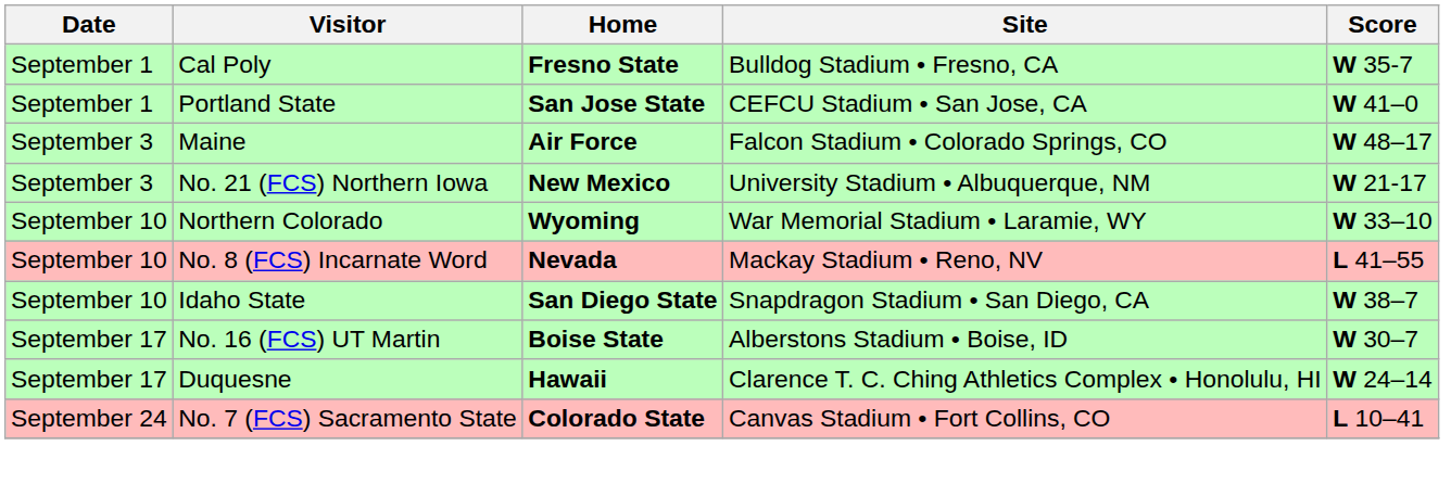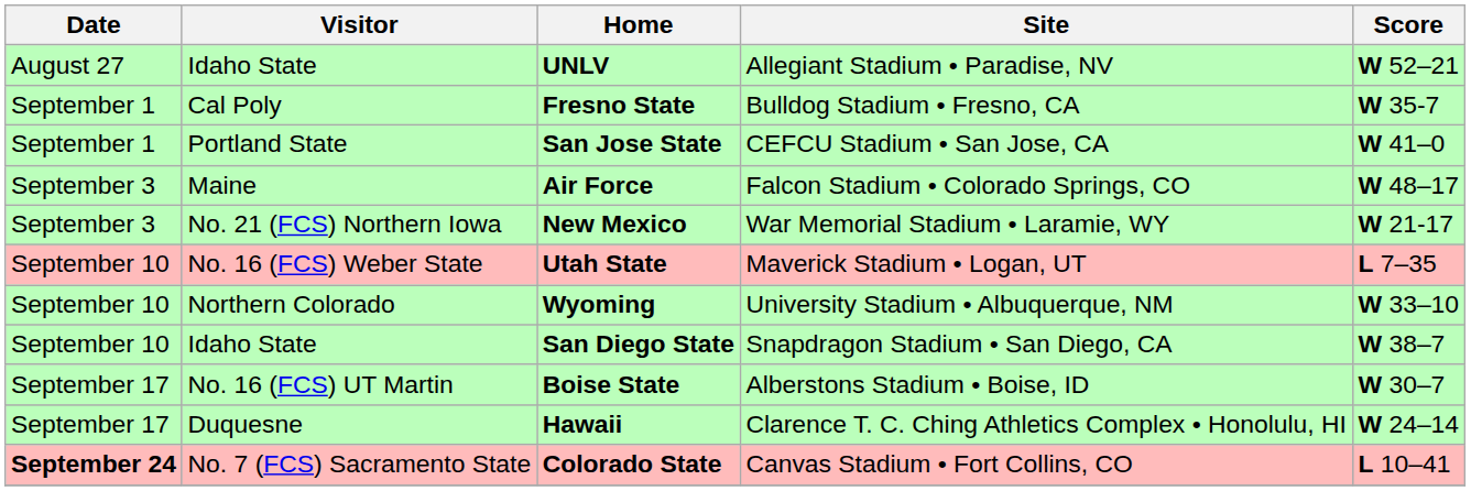 <table class="wikitable">
 <tr>
 <th>Date</th>
 <th>Visitor</th>
 <th>Home</th>
 <th>Site</th>
 <th>Score</th>
+</tr>
+<tr style="background:#bfb;">
+<td>August 27</td>
+<td>Idaho State</td>
+<td><strong>UNLV</strong></td>
+<td>Allegiant Stadium • Paradise, NV</td>
+<td><strong>W</strong> 52–21</td>
 </tr>
 <tr style="background:#bfb;">
 <td>September 1</td>
 <td>Cal Poly</td>
 <td><strong>Fresno State</strong></td>
 <td>Bulldog Stadium • Fresno, CA</td>
 <td><strong>W</strong> 35-7</td>
 </tr>
 <tr style="background:#bfb;">
 <td>September 1</td>
 <td>Portland State</td>
 <td><strong>San Jose State</strong></td>
 <td>CEFCU Stadium • San Jose, CA</td>
 <td><strong>W</strong> 41–0</td>
 </tr>
 <tr style="background:#bfb;">
 <td>September 3</td>
 <td>Maine</td>
 <td><strong>Air Force</strong></td>
 <td>Falcon Stadium • Colorado Springs, CO</td>
 <td><strong>W</strong> 48–17</td>
 </tr>
 <tr style="background:#bfb;">
 <td>September 3</td>
 <td>No. 21 (<a href='#'>FCS</a>) Northern Iowa</td>
 <td><strong>New Mexico</strong></td>
-<td>University Stadium • Albuquerque, NM</td>
+<td>War Memorial Stadium • Laramie, WY</td>
 <td><strong>W</strong> 21-17</td>
+</tr>
+<tr style="background:#fbb;">
+<td>September 10</td>
+<td>No. 16 (<a href='#'>FCS</a>) Weber State</td>
+<td><strong>Utah State</strong></td>
+<td>Maverick Stadium • Logan, UT</td>
+<td><strong>L</strong> 7–35</td>
 </tr>
 <tr style="background:#bfb;">
 <td>September 10</td>
 <td>Northern Colorado</td>
 <td><strong>Wyoming</strong></td>
-<td>War Memorial Stadium • Laramie, WY</td>
+<td>University Stadium • Albuquerque, NM</td>
 <td><strong>W</strong> 33–10</td>
-</tr>
-<tr style="background:#fbb;">
-<td>September 10</td>
-<td>No. 8 (<a href='#'>FCS</a>) Incarnate Word</td>
-<td><strong>Nevada</strong></td>
-<td>Mackay Stadium • Reno, NV</td>
-<td><strong>L</strong> 41–55</td>
 </tr>
 <tr style="background:#bfb;">
 <td>September 10</td>
 <td>Idaho State</td>
 <td><strong>San Diego State</strong></td>
 <td>Snapdragon Stadium • San Diego, CA</td>
 <td><strong>W</strong> 38–7</td>
 </tr>
 <tr style="background:#bfb;">
 <td>September 17</td>
 <td>No. 16 (<a href='#'>FCS</a>) UT Martin</td>
 <td><strong>Boise State</strong></td>
 <td>Alberstons Stadium • Boise, ID</td>
 <td><strong>W</strong> 30–7</td>
 </tr>
 <tr style="background:#bfb;">
 <td>September 17</td>
 <td>Duquesne</td>
 <td><strong>Hawaii</strong></td>
 <td>Clarence T. C. Ching Athletics Complex • Honolulu, HI</td>
 <td><strong>W</strong> 24–14</td>
 </tr>
 <tr style="background:#fbb;">
-<td>September 24</td>
+<td><strong>September 24</strong></td>
 <td>No. 7 (<a href='#'>FCS</a>) Sacramento State</td>
 <td><strong>Colorado State</strong></td>
 <td>Canvas Stadium • Fort Collins, CO</td>
 <td><strong>L</strong> 10–41</td>
 </tr>
 <tr>
 </tr>
 </table>
